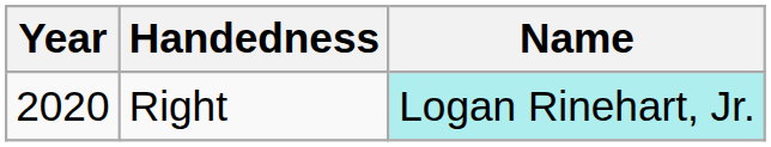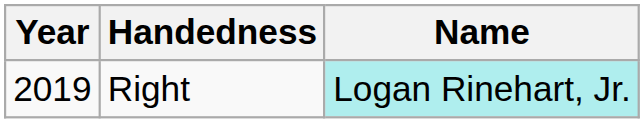 <table class="wikitable">
 <tr>
 <th>Year</th>
 <th>Handedness</th>
 <th>Name</th>
 </tr>
 <tr>
-<td>2020</td>
+<td>2019</td>
 <td>Right</td>
 <td style="background: paleturquoise;">Logan Rinehart, Jr.</td>
 </tr>
 </table>
